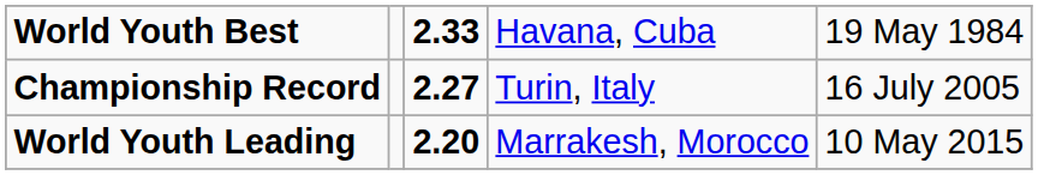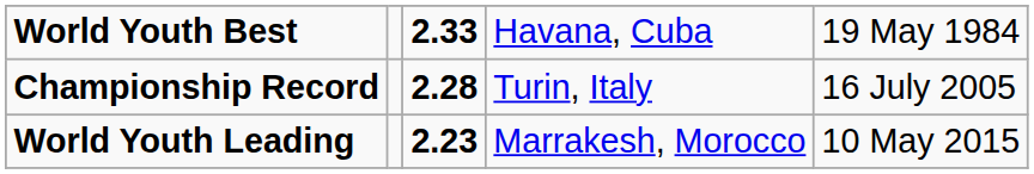 <table class="wikitable">
 <tr>
 <td><strong>World Youth Best</strong></td>
 <td></td>
 <td><strong>2.33</strong></td>
 <td><a href='#'>Havana</a>, <a href='#'>Cuba</a></td>
 <td>19 May 1984</td>
 </tr>
 <tr>
 <td><strong>Championship Record</strong></td>
 <td></td>
-<td><strong>2.27</strong></td>
+<td><strong>2.28</strong></td>
 <td><a href='#'>Turin</a>, <a href='#'>Italy</a></td>
 <td>16 July 2005</td>
 </tr>
 <tr>
 <td><strong>World Youth Leading</strong></td>
 <td></td>
-<td><strong>2.20</strong></td>
+<td><strong>2.23</strong></td>
 <td><a href='#'>Marrakesh</a>, <a href='#'>Morocco</a></td>
 <td>10 May 2015</td>
 </tr>
 </table>
